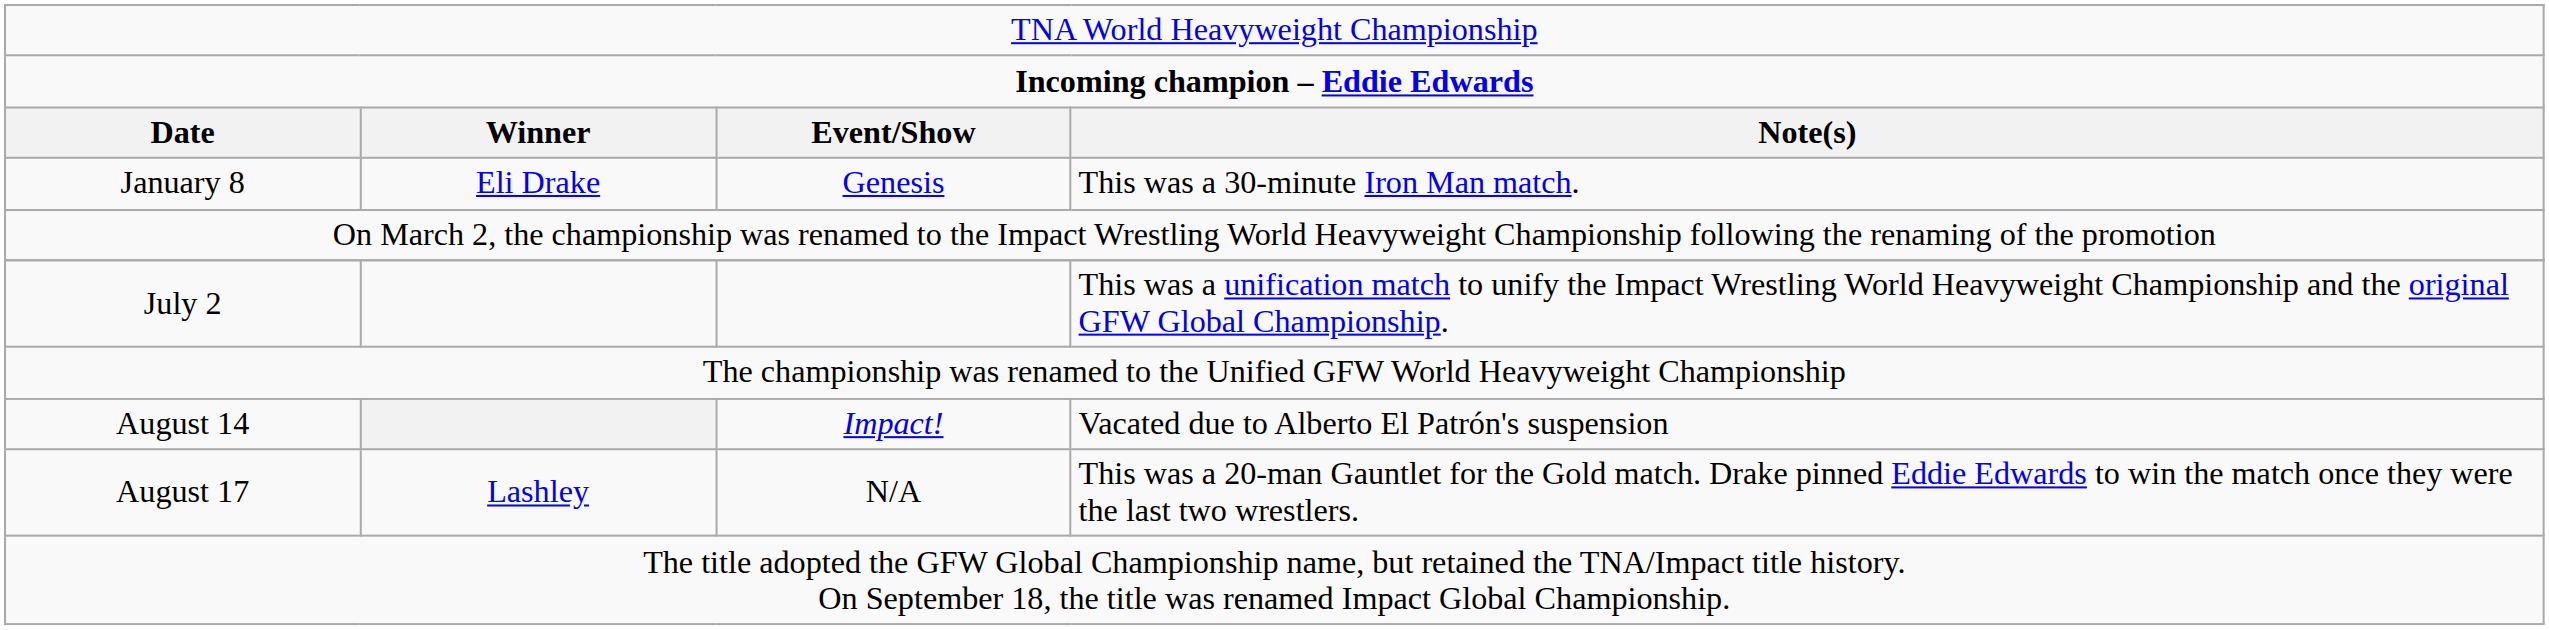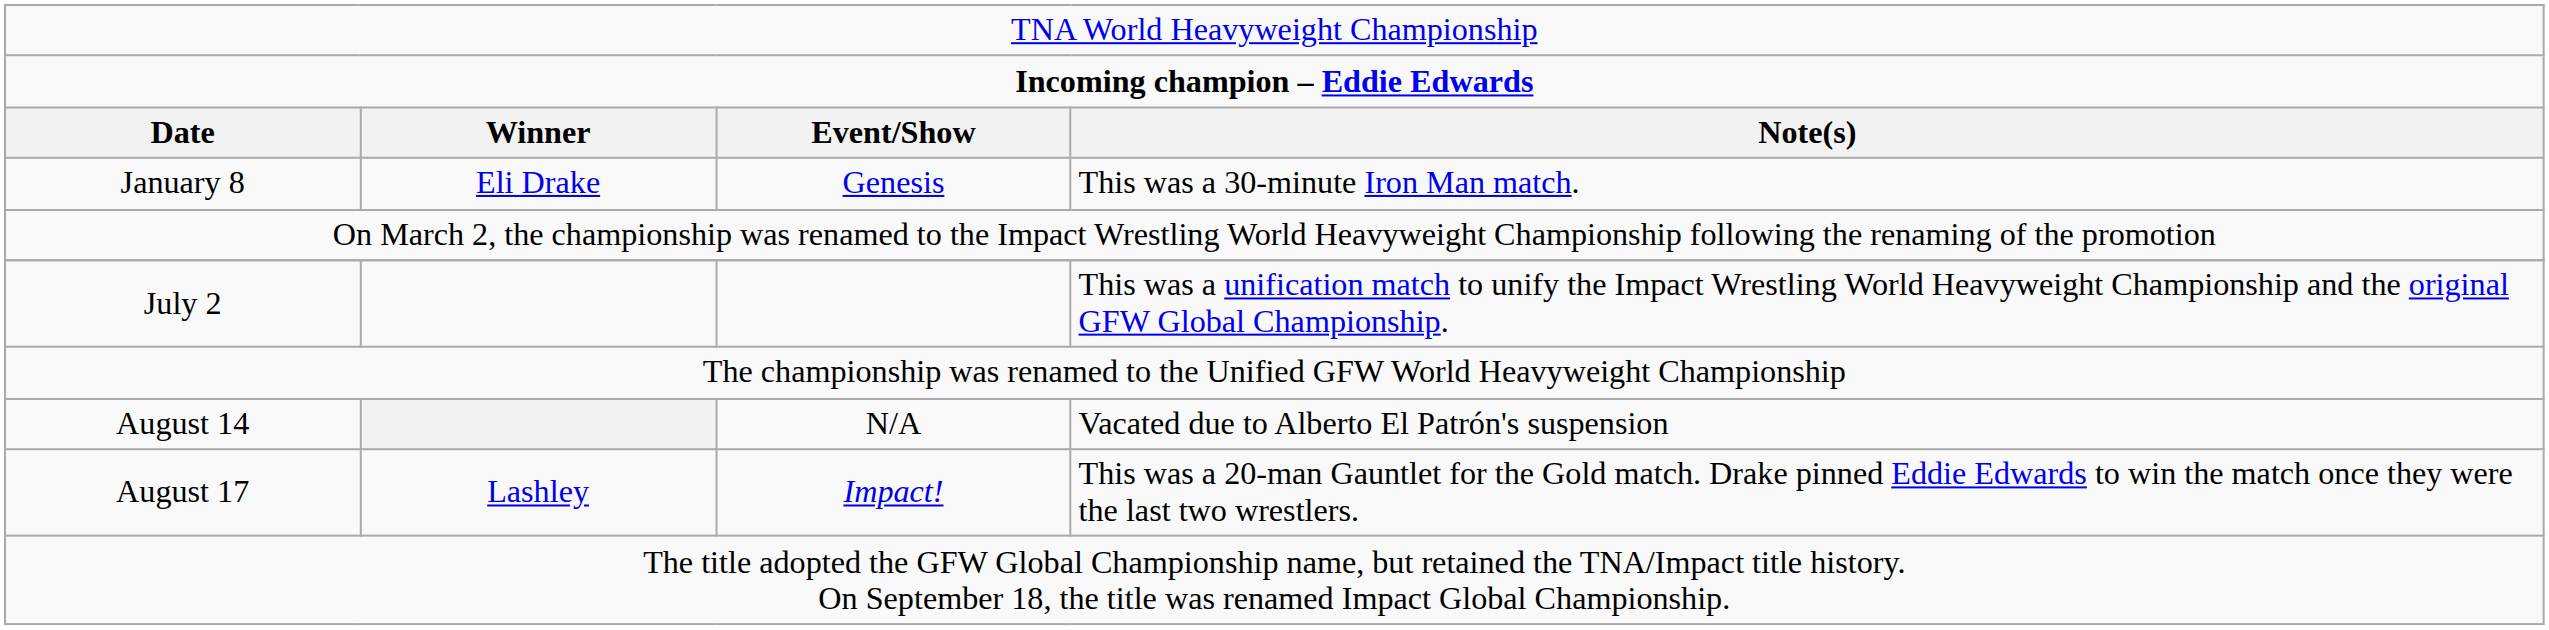 <table class="wikitable" style="text-align:center; width:100%;">
 <tr>
 <td colspan="5"><a href='#'>TNA World Heavyweight Championship</a></td>
 </tr>
 <tr>
 <td colspan="5"><strong>Incoming champion – <a href='#'>Eddie Edwards</a></strong></td>
 </tr>
 <tr>
 <th width=14%>Date</th>
 <th width=14%>Winner</th>
 <th width=14%>Event/Show</th>
 <th width=58%>Note(s)</th>
 </tr>
 <tr>
 <td>January 8<br></td>
 <td><a href='#'>Eli Drake</a></td>
 <td><a href='#'>Genesis</a></td>
 <td align=left>This was a 30-minute <a href='#'>Iron Man match</a>.</td>
 </tr>
 <tr>
 <td colspan=5>On March 2, the championship was renamed to the Impact Wrestling World Heavyweight Championship following the renaming of the promotion</td>
 </tr>
 <tr>
 </tr>
 <tr>
 <td>July 2</td>
 <td></td>
 <td></td>
 <td align=left>This was a <a href='#'>unification match</a> to unify the Impact Wrestling World Heavyweight Championship and the <a href='#'>original GFW Global Championship</a>.</td>
 </tr>
 <tr>
 <td colspan=5>The championship was renamed to the Unified GFW World Heavyweight Championship</td>
 </tr>
 <tr>
 <td>August 14</td>
 <th></th>
-<td><em><a href='#'>Impact!</a></em></td>
+<td>N/A</td>
 <td align=left>Vacated due to Alberto El Patrón's suspension</td>
 </tr>
 <tr>
 <td>August 17<br></td>
 <td><a href='#'>Lashley</a></td>
-<td>N/A</td>
+<td><em><a href='#'>Impact!</a></em></td>
 <td align=left>This was a 20-man Gauntlet for the Gold match. Drake pinned <a href='#'>Eddie Edwards</a> to win the match once they were the last two wrestlers.</td>
 </tr>
 <tr>
 <td colspan=5>The title adopted the GFW Global Championship name, but retained the TNA/Impact title history.<br>On September 18, the title was renamed Impact Global Championship.</td>
 </tr>
 </table>
